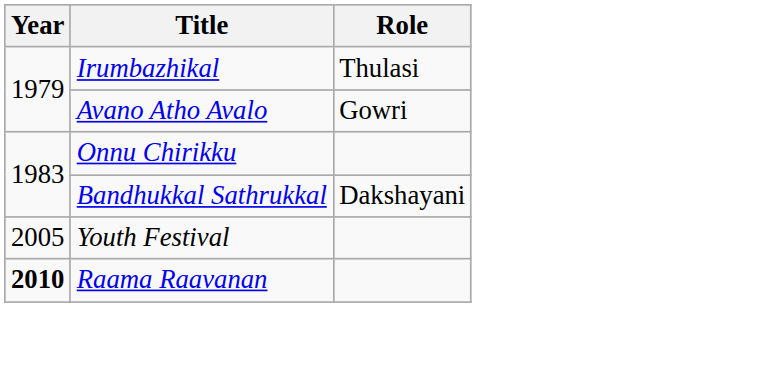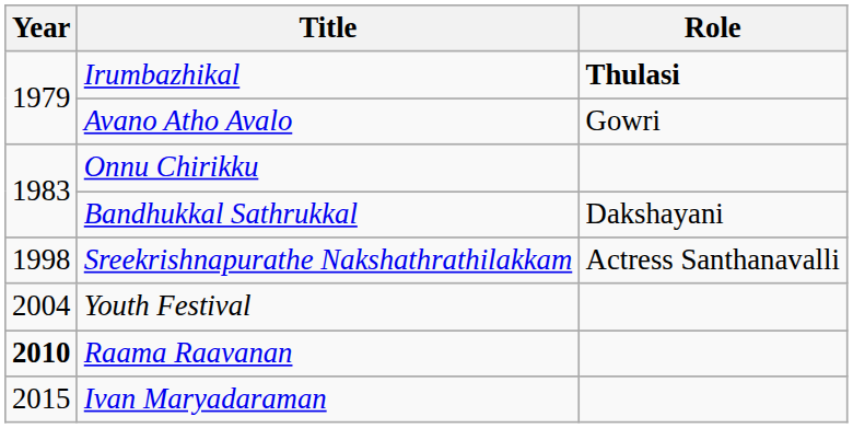 <table class="wikitable sortable">
 <tr>
 <th>Year</th>
 <th>Title</th>
 <th>Role</th>
 </tr>
 <tr>
 <td rowspan="2">1979</td>
 <td><em><a href='#'>Irumbazhikal</a></em></td>
-<td>Thulasi</td>
+<td><strong>Thulasi</strong></td>
 </tr>
 <tr>
 <td><em><a href='#'>Avano Atho Avalo</a></em></td>
 <td>Gowri</td>
 </tr>
 <tr>
 <td rowspan="2">1983</td>
 <td><em><a href='#'>Onnu Chirikku</a></em></td>
 <td></td>
 </tr>
 <tr>
 <td><em><a href='#'>Bandhukkal Sathrukkal</a></em></td>
 <td>Dakshayani</td>
 </tr>
 <tr>
-<td>2005</td>
+<td>1998</td>
+<td><em><a href='#'>Sreekrishnapurathe Nakshathrathilakkam</a></em></td>
+<td>Actress Santhanavalli</td>
+</tr>
+<tr>
+<td>2004</td>
 <td><em>Youth Festival</em></td>
 <td></td>
 </tr>
 <tr>
 <td><strong>2010</strong></td>
 <td><em><a href='#'>Raama Raavanan</a></em></td>
 <td></td>
 </tr>
+<tr>
+<td>2015</td>
+<td><em><a href='#'>Ivan Maryadaraman</a></em></td>
+<td></td>
+</tr>
 </table>
